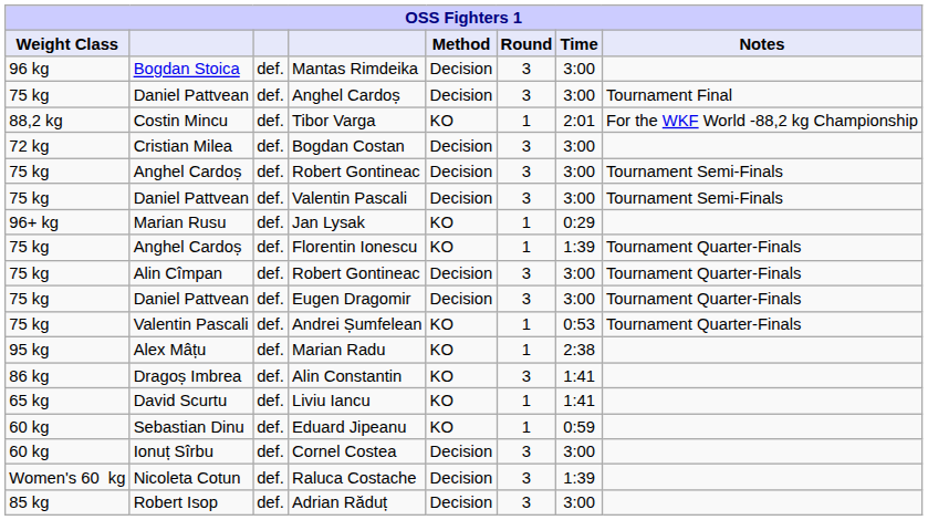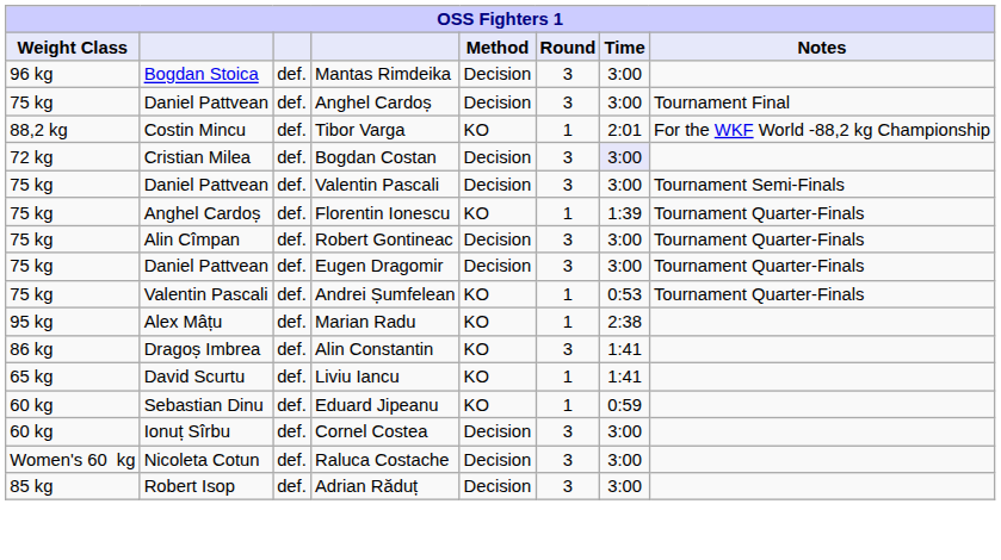 <table class="wikitable" style="font-size: 70%;">
 <tr>
 <th colspan="8" style="background-color: #ccf; color: #000080; text-align: center;"><strong>OSS Fighters 1</strong></th>
 </tr>
 <tr>
 <th colspan="1" style="background-color: #E6E8FA; color: #000000; text-align: center;">Weight Class</th>
 <th colspan="1" style="background-color: #E6E8FA; color: #000000; text-align: center;"></th>
 <th colspan="1" style="background-color: #E6E8FA; color: #000000; text-align: center;"></th>
 <th colspan="1" style="background-color: #E6E8FA; color: #000000; text-align: center;"></th>
 <th colspan="1" style="background-color: #E6E8FA; color: #000000; text-align: center;">Method</th>
 <th colspan="1" style="background-color: #E6E8FA; color: #000000; text-align: center;">Round</th>
 <th colspan="1" style="background-color: #E6E8FA; color: #000000; text-align: center;">Time</th>
 <th colspan="1" style="background-color: #E6E8FA; color: #000000; text-align: center;">Notes</th>
 </tr>
 <tr>
 <td>96 kg</td>
 <td> <a href='#'>Bogdan Stoica</a></td>
 <td align=center>def.</td>
 <td> Mantas Rimdeika</td>
 <td>Decision</td>
 <td align=center>3</td>
 <td align=center>3:00</td>
 <td></td>
 </tr>
 <tr>
 <td>75 kg</td>
 <td> Daniel Pattvean</td>
 <td align=center>def.</td>
 <td> Anghel Cardoș</td>
 <td>Decision</td>
 <td align=center>3</td>
 <td align=center>3:00</td>
 <td>Tournament Final</td>
 </tr>
 <tr>
 <td>88,2 kg</td>
 <td> Costin Mincu</td>
 <td align=center>def.</td>
 <td> Tibor Varga</td>
 <td>KO</td>
 <td align=center>1</td>
 <td align=center>2:01</td>
 <td>For the <a href='#'>WKF</a> World -88,2 kg Championship</td>
 </tr>
 <tr>
 <td>72 kg</td>
 <td> Cristian Milea</td>
 <td align=center>def.</td>
 <td> Bogdan Costan</td>
 <td>Decision</td>
 <td align=center>3</td>
-<td align=center>3:00</td>
+<td align=center style="background: lavender;">3:00</td>
 <td></td>
-</tr>
-<tr>
-<td>75 kg</td>
-<td> Anghel Cardoș</td>
-<td align=center>def.</td>
-<td> Robert Gontineac</td>
-<td>Decision</td>
-<td align=center>3</td>
-<td align=center>3:00</td>
-<td>Tournament Semi-Finals</td>
 </tr>
 <tr>
 <td>75 kg</td>
 <td> Daniel Pattvean</td>
 <td align=center>def.</td>
 <td> Valentin Pascali</td>
 <td>Decision</td>
 <td align=center>3</td>
 <td align=center>3:00</td>
 <td>Tournament Semi-Finals</td>
-</tr>
-<tr>
-<td>96+ kg</td>
-<td> Marian Rusu</td>
-<td align=center>def.</td>
-<td> Jan Lysak</td>
-<td>KO</td>
-<td align=center>1</td>
-<td align=center>0:29</td>
-<td></td>
 </tr>
 <tr>
 <td>75 kg</td>
 <td> Anghel Cardoș</td>
 <td align=center>def.</td>
 <td> Florentin Ionescu</td>
 <td>KO</td>
 <td align=center>1</td>
 <td align=center>1:39</td>
 <td>Tournament Quarter-Finals</td>
 </tr>
 <tr>
 <td>75 kg</td>
 <td> Alin Cîmpan</td>
 <td align=center>def.</td>
 <td> Robert Gontineac</td>
 <td>Decision</td>
 <td align=center>3</td>
 <td align=center>3:00</td>
 <td>Tournament Quarter-Finals</td>
 </tr>
 <tr>
 <td>75 kg</td>
 <td> Daniel Pattvean</td>
 <td align=center>def.</td>
 <td> Eugen Dragomir</td>
 <td>Decision</td>
 <td align=center>3</td>
 <td align=center>3:00</td>
 <td>Tournament Quarter-Finals</td>
 </tr>
 <tr>
 <td>75 kg</td>
 <td> Valentin Pascali</td>
 <td align=center>def.</td>
 <td> Andrei Șumfelean</td>
 <td>KO</td>
 <td align=center>1</td>
 <td align=center>0:53</td>
 <td>Tournament Quarter-Finals</td>
 </tr>
 <tr>
 <td>95 kg</td>
 <td> Alex Mâțu</td>
 <td align=center>def.</td>
 <td> Marian Radu</td>
 <td>KO</td>
 <td align=center>1</td>
 <td align=center>2:38</td>
 <td></td>
 </tr>
 <tr>
 <td>86 kg</td>
 <td> Dragoș Imbrea</td>
 <td align=center>def.</td>
 <td> Alin Constantin</td>
 <td>KO</td>
 <td align=center>3</td>
 <td align=center>1:41</td>
 <td></td>
 </tr>
 <tr>
 <td>65 kg</td>
 <td> David Scurtu</td>
 <td align=center>def.</td>
 <td> Liviu Iancu</td>
 <td>KO</td>
 <td align=center>1</td>
 <td align=center>1:41</td>
 <td></td>
 </tr>
 <tr>
 <td>60 kg</td>
 <td> Sebastian Dinu</td>
 <td align=center>def.</td>
 <td> Eduard Jipeanu</td>
 <td>KO</td>
 <td align=center>1</td>
 <td align=center>0:59</td>
 <td></td>
 </tr>
 <tr>
 <td>60 kg</td>
 <td> Ionuț Sîrbu</td>
 <td align=center>def.</td>
 <td> Cornel Costea</td>
 <td>Decision</td>
 <td align=center>3</td>
 <td align=center>3:00</td>
 <td></td>
 </tr>
 <tr>
 <td>Women's 60  kg</td>
 <td> Nicoleta Cotun</td>
 <td align=center>def.</td>
 <td> Raluca Costache</td>
 <td>Decision</td>
 <td align=center>3</td>
-<td align=center>1:39</td>
+<td align=center>3:00</td>
 <td></td>
 </tr>
 <tr>
 <td>85 kg</td>
 <td> Robert Isop</td>
 <td align=center>def.</td>
 <td> Adrian Răduț</td>
 <td>Decision</td>
 <td align=center>3</td>
 <td align=center>3:00</td>
 <td></td>
 </tr>
 </table>
